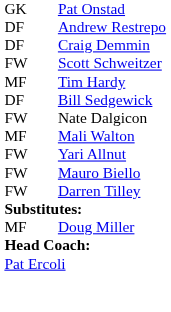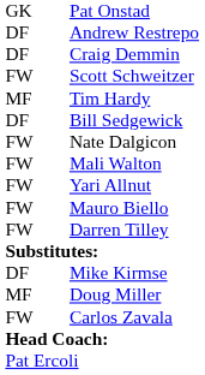 <table style="font-size:90%; margin:0.2em auto;" cellspacing="0" cellpadding="0">
 <tr>
 <th width="25"></th>
 <th width="25"></th>
 </tr>
 <tr>
 <td>GK</td>
 <td><strong> </strong></td>
 <td> <a href='#'>Pat Onstad</a></td>
 </tr>
 <tr>
 <td>DF</td>
 <td><strong> </strong></td>
 <td> <a href='#'>Andrew Restrepo</a></td>
 </tr>
 <tr>
 <td>DF</td>
 <td><strong> </strong></td>
 <td> <a href='#'>Craig Demmin</a></td>
 <td></td>
 <td></td>
 </tr>
 <tr>
 <td>FW</td>
 <td><strong> </strong></td>
 <td> <a href='#'>Scott Schweitzer</a></td>
 </tr>
 <tr>
 <td>MF</td>
 <td><strong> </strong></td>
 <td> <a href='#'>Tim Hardy</a></td>
 </tr>
 <tr>
 <td>DF</td>
 <td><strong> </strong></td>
 <td> <a href='#'>Bill Sedgewick</a></td>
 </tr>
 <tr>
 <td>FW</td>
 <td><strong> </strong></td>
 <td> Nate Dalgicon</td>
 <td></td>
 <td></td>
 </tr>
 <tr>
-<td>MF</td>
+<td>FW</td>
 <td><strong> </strong></td>
 <td> <a href='#'>Mali Walton</a></td>
 </tr>
 <tr>
 <td>FW</td>
 <td><strong> </strong></td>
 <td> <a href='#'>Yari Allnut</a></td>
 </tr>
 <tr>
 <td>FW</td>
 <td><strong> </strong></td>
 <td> <a href='#'>Mauro Biello</a></td>
 </tr>
 <tr>
 <td>FW</td>
 <td><strong> </strong></td>
 <td> <a href='#'>Darren Tilley</a></td>
 <td></td>
 <td></td>
 </tr>
 <tr>
 <td colspan=3><strong>Substitutes:</strong></td>
 </tr>
 <tr>
+<td>DF</td>
+<td><strong> </strong></td>
+<td> <a href='#'>Mike Kirmse</a></td>
+<td></td>
+<td></td>
+</tr>
+<tr>
 <td>MF</td>
 <td><strong> </strong></td>
 <td> <a href='#'>Doug Miller</a></td>
+<td></td>
+<td></td>
+</tr>
+<tr>
+<td>FW</td>
+<td><strong> </strong></td>
+<td> <a href='#'>Carlos Zavala</a></td>
 <td></td>
 <td></td>
 </tr>
 <tr>
 <td colspan=3><strong>Head Coach:</strong></td>
 </tr>
 <tr>
 <td colspan=4> <a href='#'>Pat Ercoli</a></td>
 </tr>
 </table>
